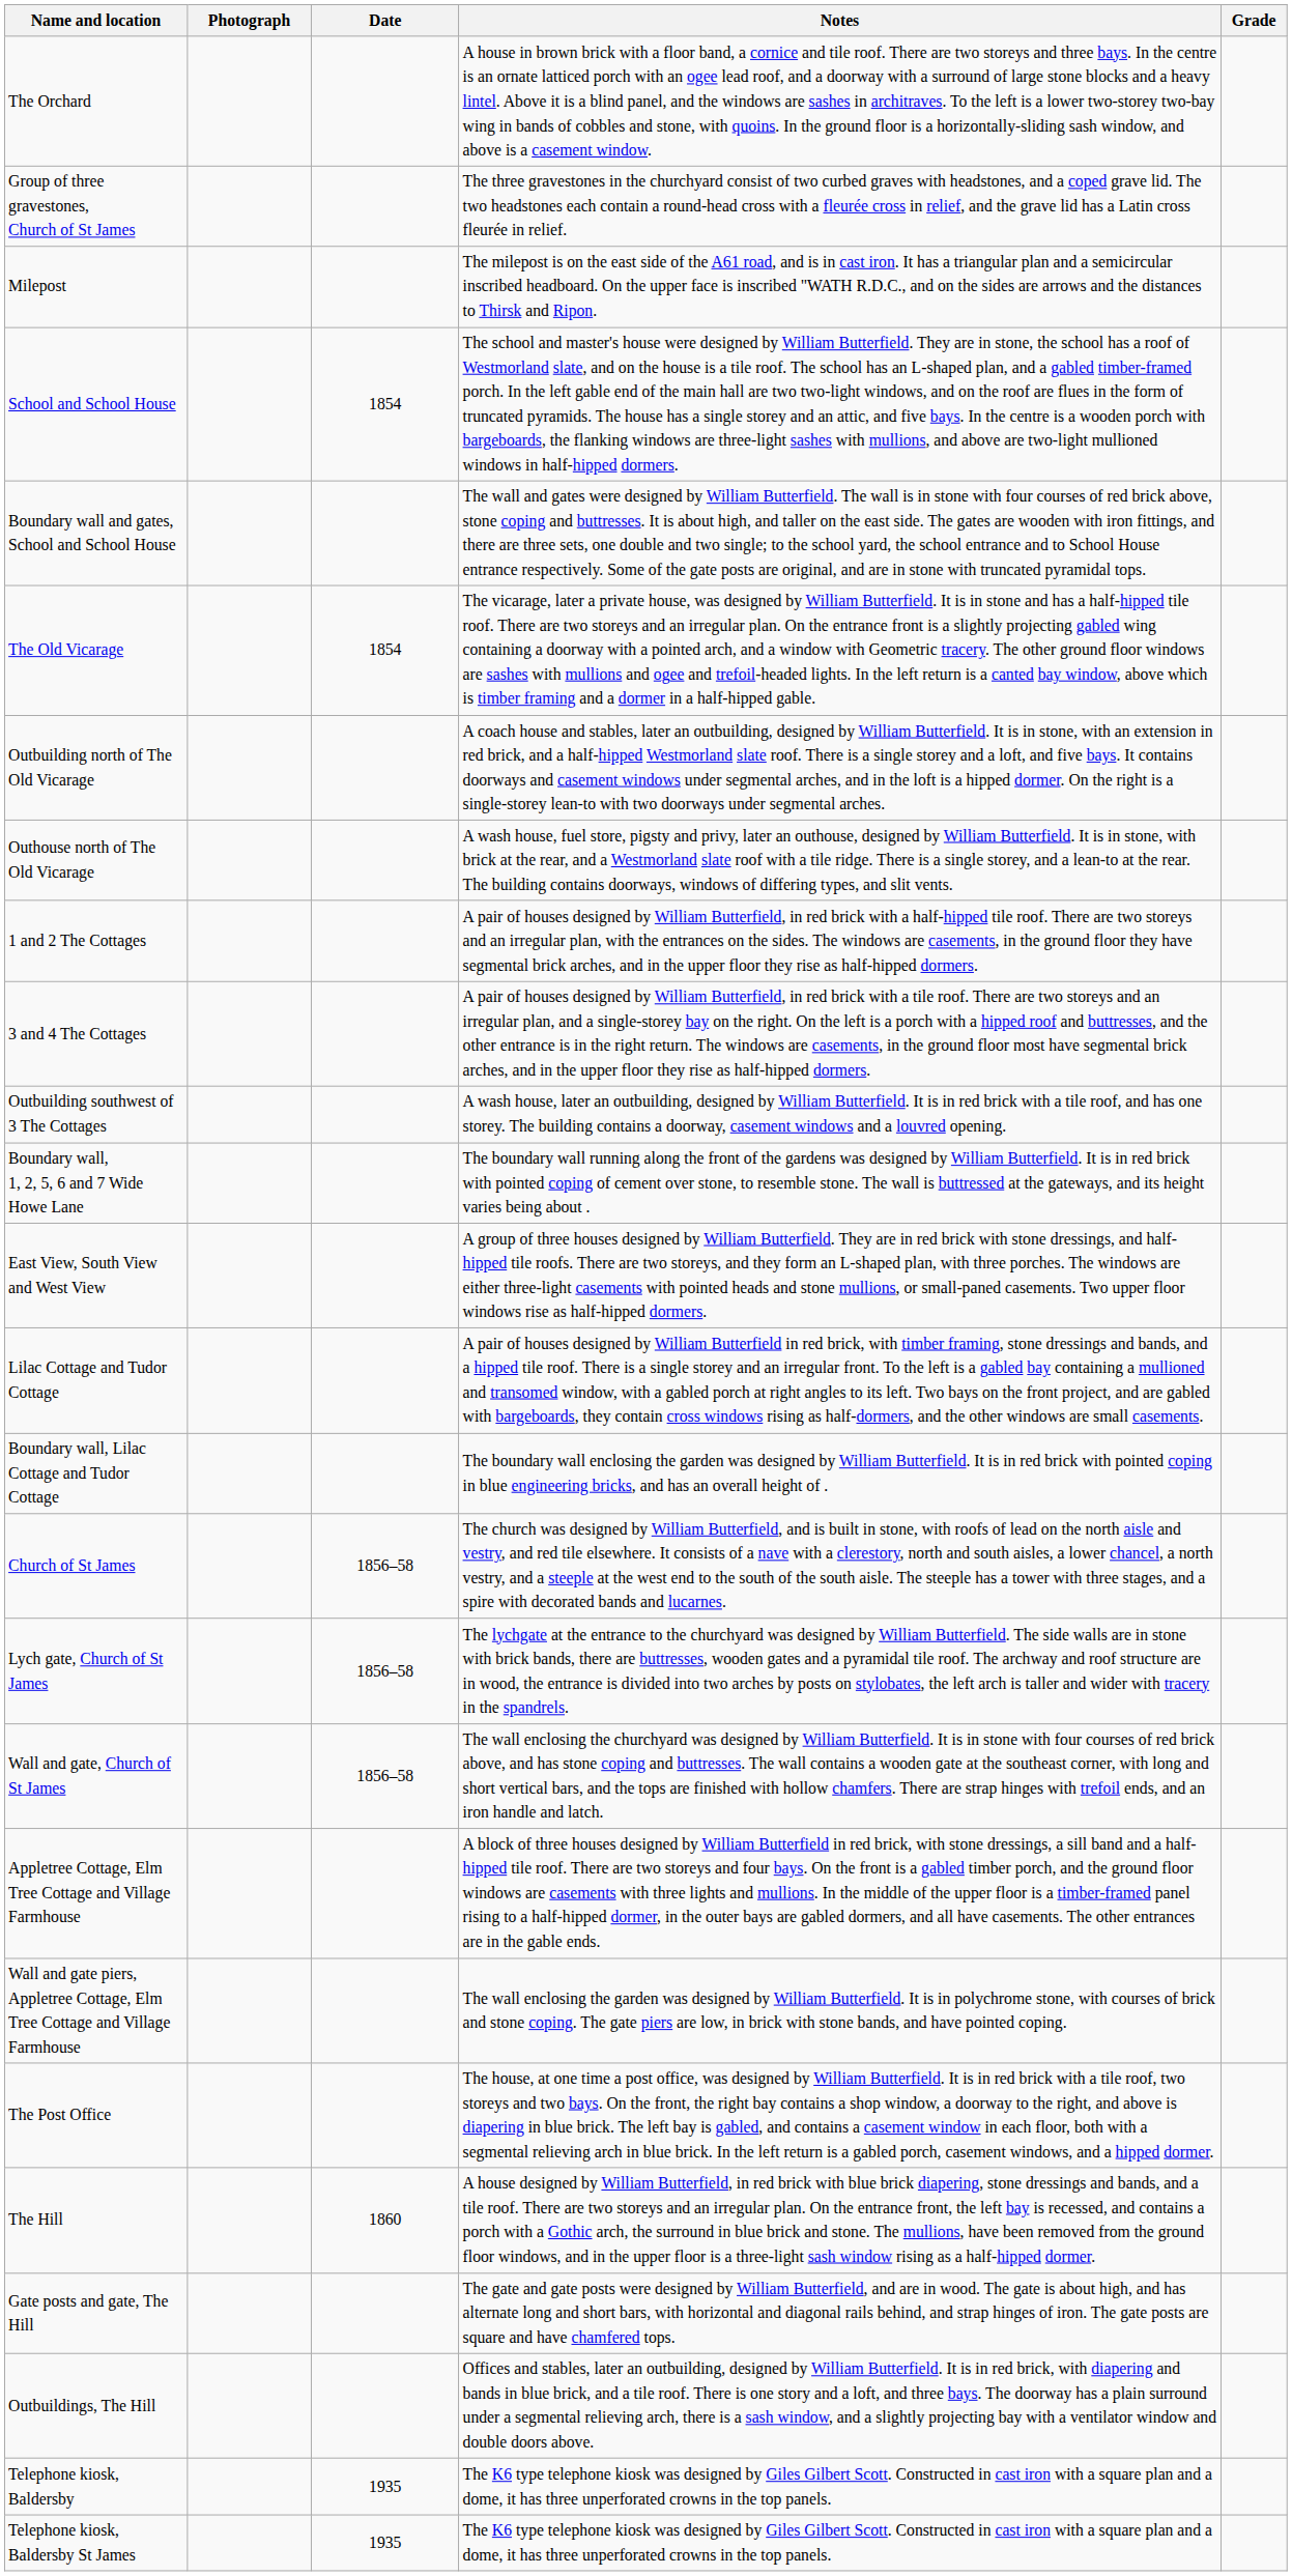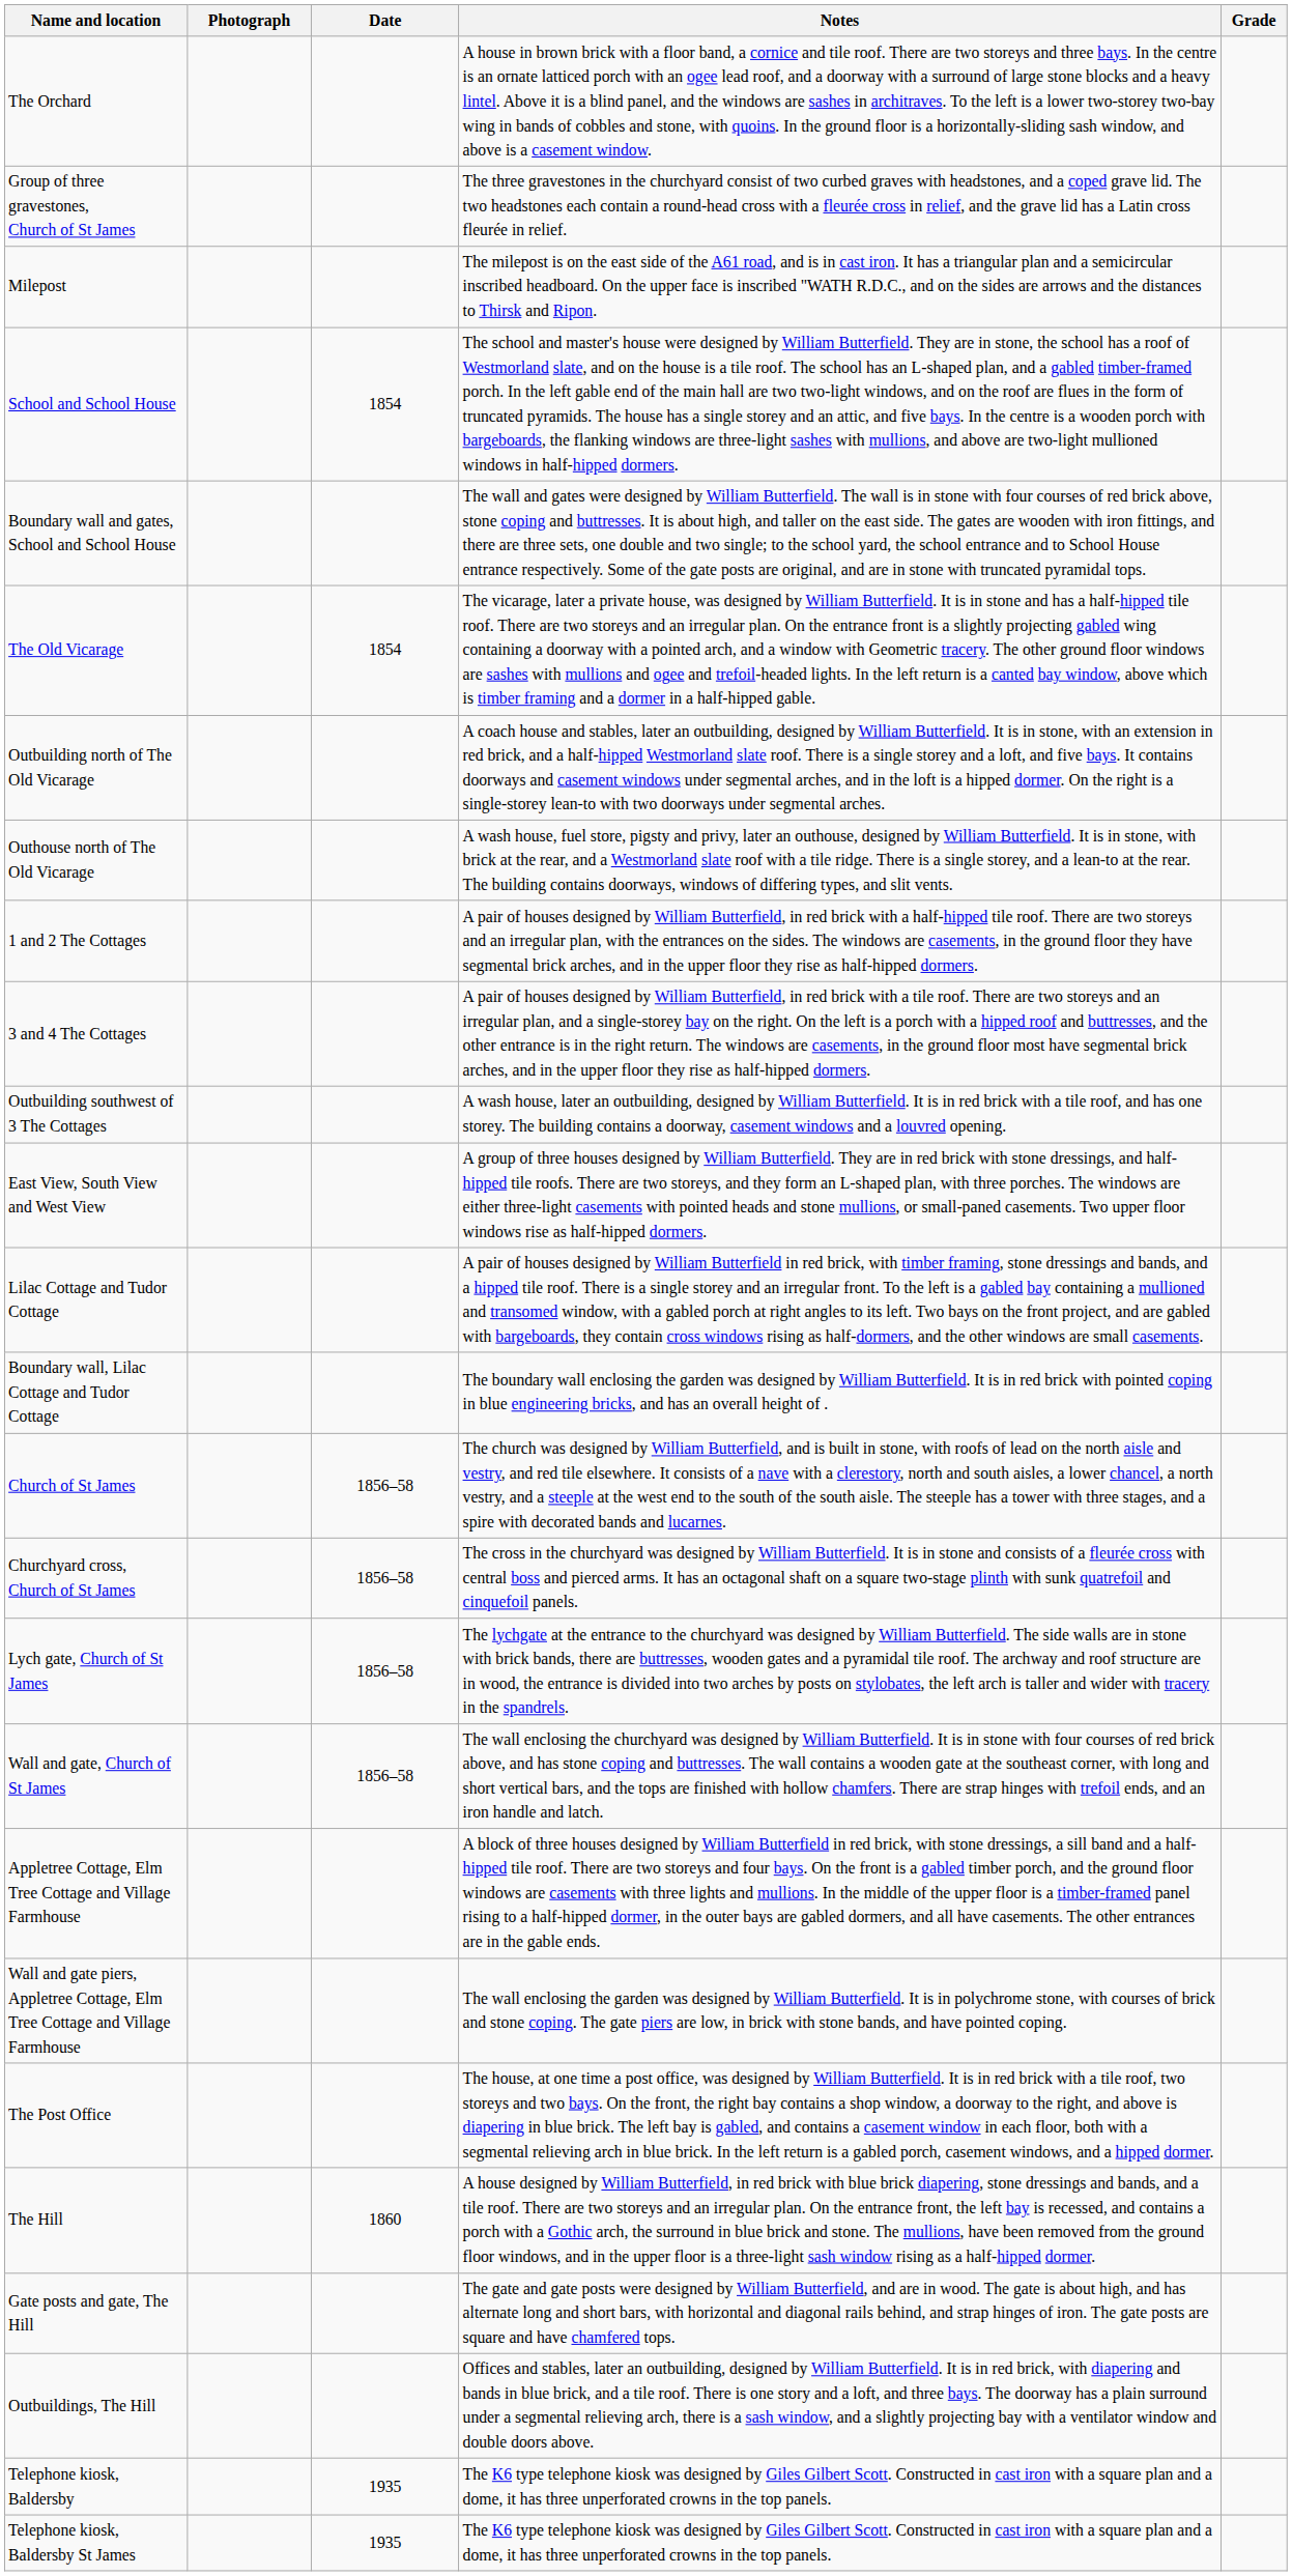 <table class="wikitable sortable plainrowheaders" style="width:100%; border:0px; text-align:left; line-height:150%">
 <tr>
 <th scope="col"  style="width:150px">Name and location</th>
 <th scope="col"  style="width:100px" class="unsortable">Photograph</th>
 <th scope="col"  style="width:120px">Date</th>
 <th scope="col"  style="width:650px" class="unsortable">Notes</th>
 <th scope="col"  style="width:50px">Grade</th>
 </tr>
 <tr>
 <td>The Orchard<br><small></small></td>
 <td></td>
 <td align="center"></td>
 <td>A house in brown brick with a floor band, a <a href='#'>cornice</a> and tile roof.  There are two storeys and three <a href='#'>bays</a>.  In the centre is an ornate latticed porch with an <a href='#'>ogee</a> lead roof, and a doorway with a surround of large stone blocks and a heavy <a href='#'>lintel</a>.  Above it is a blind  panel, and the windows are <a href='#'>sashes</a> in <a href='#'>architraves</a>.  To the left is a lower two-storey two-bay wing in bands of cobbles and stone, with <a href='#'>quoins</a>.  In the ground floor is a horizontally-sliding sash window, and above is a <a href='#'>casement window</a>.</td>
 <td align="center" ></td>
 </tr>
 <tr>
 <td>Group of three gravestones,<br><a href='#'>Church of St James</a><br><small></small></td>
 <td></td>
 <td align="center"></td>
 <td>The three gravestones in the churchyard consist of two curbed graves with headstones, and a <a href='#'>coped</a> grave lid.  The two headstones each contain a round-head cross with a <a href='#'>fleurée cross</a> in <a href='#'>relief</a>, and the grave lid has a Latin cross fleurée in relief.</td>
 <td align="center" ></td>
 </tr>
 <tr>
 <td>Milepost<br><small></small></td>
 <td></td>
 <td align="center"></td>
 <td>The milepost is on the east side of the <a href='#'>A61 road</a>, and is in <a href='#'>cast iron</a>.  It has a triangular plan and a semicircular inscribed headboard.  On the upper face is inscribed "WATH R.D.C., and on the sides are arrows and the distances to <a href='#'>Thirsk</a> and <a href='#'>Ripon</a>.</td>
 <td align="center" ></td>
 </tr>
 <tr>
 <td><a href='#'>School and School House</a><br><small></small></td>
 <td></td>
 <td align="center">1854</td>
 <td>The school and master's house were designed by <a href='#'>William Butterfield</a>.  They are in stone, the school has a roof of <a href='#'>Westmorland</a> <a href='#'>slate</a>, and on the house is a tile roof.  The school has an L-shaped plan, and a <a href='#'>gabled</a> <a href='#'>timber-framed</a> porch.  In the left gable end of the main hall are two two-light windows, and on the roof are flues in the form of truncated pyramids.  The house has a single storey and an attic, and five <a href='#'>bays</a>.  In the centre is a wooden porch with <a href='#'>bargeboards</a>, the flanking windows are three-light <a href='#'>sashes</a> with <a href='#'>mullions</a>, and above are two-light mullioned windows in half-<a href='#'>hipped</a> <a href='#'>dormers</a>.</td>
 <td align="center" ></td>
 </tr>
 <tr>
 <td>Boundary wall and gates,<br>School and School House<br><small></small></td>
 <td></td>
 <td align="center"></td>
 <td>The wall and gates were designed by <a href='#'>William Butterfield</a>.  The wall is in stone with four courses of red brick above, stone <a href='#'>coping</a> and <a href='#'>buttresses</a>.  It is about  high, and taller on the east side.  The gates are wooden with iron fittings, and there are three sets, one double and two single; to the school yard, the school entrance and to School House entrance respectively. Some of the gate posts are original, and are in stone with truncated pyramidal tops.</td>
 <td align="center" ></td>
 </tr>
 <tr>
 <td><a href='#'>The Old Vicarage</a><br><small></small></td>
 <td></td>
 <td align="center">1854</td>
 <td>The vicarage, later a private house, was designed by <a href='#'>William Butterfield</a>.  It is in stone and has a half-<a href='#'>hipped</a> tile roof.  There are two storeys and an irregular plan.  On the entrance front is a slightly projecting <a href='#'>gabled</a> wing containing a doorway with a pointed arch, and a window with Geometric <a href='#'>tracery</a>.  The other ground floor windows are <a href='#'>sashes</a> with <a href='#'>mullions</a> and <a href='#'>ogee</a> and <a href='#'>trefoil</a>-headed lights.  In the left return is a <a href='#'>canted</a> <a href='#'>bay window</a>, above which is <a href='#'>timber framing</a> and a <a href='#'>dormer</a> in a half-hipped gable.</td>
 <td align="center" ></td>
 </tr>
 <tr>
 <td>Outbuilding north of The Old Vicarage<br><small></small></td>
 <td></td>
 <td align="center"></td>
 <td>A coach house and stables, later an outbuilding, designed by <a href='#'>William Butterfield</a>.  It is in stone, with an extension in red brick, and a half-<a href='#'>hipped</a> <a href='#'>Westmorland</a> <a href='#'>slate</a> roof.  There is a single storey and a loft, and five <a href='#'>bays</a>.  It contains doorways and <a href='#'>casement windows</a> under segmental arches, and in the loft is a hipped <a href='#'>dormer</a>.  On the right is a single-storey lean-to with two doorways under segmental arches.</td>
 <td align="center" ></td>
 </tr>
 <tr>
 <td>Outhouse north of The Old Vicarage<br><small></small></td>
 <td></td>
 <td align="center"></td>
 <td>A wash house, fuel store, pigsty and privy, later an outhouse, designed by <a href='#'>William Butterfield</a>.  It is in stone, with brick at the rear, and a <a href='#'>Westmorland</a> <a href='#'>slate</a> roof with a tile ridge.  There is a single storey, and a lean-to at the rear.  The building contains doorways, windows of differing types, and slit vents.</td>
 <td align="center" ></td>
 </tr>
 <tr>
 <td>1 and 2 The Cottages<br><small></small></td>
 <td></td>
 <td align="center"></td>
 <td>A pair of houses designed by <a href='#'>William Butterfield</a>, in red brick with a half-<a href='#'>hipped</a> tile roof.  There are two storeys and an irregular plan, with the entrances on the sides.  The windows are <a href='#'>casements</a>, in the ground floor they have segmental brick arches, and in the upper floor they rise as half-hipped <a href='#'>dormers</a>.</td>
 <td align="center" ></td>
 </tr>
 <tr>
 <td>3 and 4 The Cottages<br><small></small></td>
 <td></td>
 <td align="center"></td>
 <td>A pair of houses designed by <a href='#'>William Butterfield</a>, in red brick with a tile roof.  There are two storeys and an irregular plan, and a single-storey <a href='#'>bay</a> on the right.  On the left is a porch with a <a href='#'>hipped roof</a> and <a href='#'>buttresses</a>, and the other entrance is in the right return.  The windows are <a href='#'>casements</a>, in the ground floor most have segmental brick arches, and in the upper floor they rise as half-hipped <a href='#'>dormers</a>.</td>
 <td align="center" ></td>
 </tr>
 <tr>
 <td>Outbuilding southwest of 3 The Cottages<br><small></small></td>
 <td></td>
 <td align="center"></td>
 <td>A wash house, later an outbuilding, designed by <a href='#'>William Butterfield</a>.  It is in red brick with a tile roof, and has one storey.  The building contains a doorway, <a href='#'>casement windows</a> and a <a href='#'>louvred</a> opening.</td>
 <td align="center" ></td>
 </tr>
 <tr>
-<td>Boundary wall,<br>1, 2, 5, 6 and 7 Wide Howe Lane<br><small></small></td>
-<td></td>
-<td align="center"></td>
-<td>The boundary wall running along the front of the gardens was designed by <a href='#'>William Butterfield</a>.  It is in red brick with pointed <a href='#'>coping</a> of cement over stone, to resemble stone.  The wall is <a href='#'>buttressed</a> at the gateways, and its height varies being about .</td>
-<td align="center" ></td>
-</tr>
-<tr>
 <td>East View, South View and West View<br><small></small></td>
 <td></td>
 <td align="center"></td>
 <td>A group of three houses designed by <a href='#'>William Butterfield</a>.  They are in red brick with stone dressings, and half-<a href='#'>hipped</a> tile roofs.  There are two storeys, and they form an L-shaped plan, with three porches.  The windows are either three-light <a href='#'>casements</a> with pointed heads and stone <a href='#'>mullions</a>, or small-paned casements.  Two upper floor windows rise as half-hipped <a href='#'>dormers</a>.</td>
 <td align="center" ></td>
 </tr>
 <tr>
 <td>Lilac Cottage and Tudor Cottage<br><small></small></td>
 <td></td>
 <td align="center"></td>
 <td>A pair of houses designed by <a href='#'>William Butterfield</a> in red brick, with <a href='#'>timber framing</a>, stone dressings and bands, and a <a href='#'>hipped</a> tile roof.  There is a single storey and an irregular front.  To the left is a <a href='#'>gabled</a> <a href='#'>bay</a> containing a <a href='#'>mullioned</a> and <a href='#'>transomed</a> window, with a gabled porch at right angles to its left.  Two bays on the front project, and are gabled with <a href='#'>bargeboards</a>, they contain <a href='#'>cross windows</a> rising as half-<a href='#'>dormers</a>, and the other windows are small <a href='#'>casements</a>.</td>
 <td align="center" ></td>
 </tr>
 <tr>
 <td>Boundary wall, Lilac Cottage and Tudor Cottage<br><small></small></td>
 <td></td>
 <td align="center"></td>
 <td>The boundary wall enclosing the garden was designed by <a href='#'>William Butterfield</a>.  It is in red brick with pointed <a href='#'>coping</a> in blue <a href='#'>engineering bricks</a>, and has an overall height of .</td>
 <td align="center" ></td>
 </tr>
 <tr>
 <td><a href='#'>Church of St James</a><br><small></small></td>
 <td></td>
 <td align="center">1856–58</td>
 <td>The church was designed by <a href='#'>William Butterfield</a>, and is built in stone, with roofs of lead on the north <a href='#'>aisle</a> and <a href='#'>vestry</a>, and red tile elsewhere.  It consists of a <a href='#'>nave</a> with a <a href='#'>clerestory</a>, north and south aisles, a lower <a href='#'>chancel</a>, a north vestry, and a <a href='#'>steeple</a> at the west end to the south of the south aisle.  The steeple has a tower with three stages, and a spire with decorated bands and <a href='#'>lucarnes</a>.</td>
+<td align="center" ></td>
+</tr>
+<tr>
+<td>Churchyard cross,<br><a href='#'>Church of St James</a><br><small></small></td>
+<td></td>
+<td align="center">1856–58</td>
+<td>The cross in the churchyard was designed by <a href='#'>William Butterfield</a>.  It is in stone and consists of a <a href='#'>fleurée cross</a> with central <a href='#'>boss</a> and pierced arms.  It has an octagonal shaft on a square two-stage <a href='#'>plinth</a> with sunk <a href='#'>quatrefoil</a> and <a href='#'>cinquefoil</a> panels.</td>
 <td align="center" ></td>
 </tr>
 <tr>
 <td>Lych gate, <a href='#'>Church of St James</a><br><small></small></td>
 <td></td>
 <td align="center">1856–58</td>
 <td>The <a href='#'>lychgate</a> at the entrance to the churchyard was designed by <a href='#'>William Butterfield</a>. The side walls are in stone with brick bands, there are <a href='#'>buttresses</a>, wooden gates and a pyramidal tile roof.  The archway and roof structure are in wood, the entrance is divided into two arches by posts on <a href='#'>stylobates</a>, the left arch is taller and wider with <a href='#'>tracery</a> in the <a href='#'>spandrels</a>.</td>
 <td align="center" ></td>
 </tr>
 <tr>
 <td>Wall and gate, <a href='#'>Church of St James</a><br><small></small></td>
 <td></td>
 <td align="center">1856–58</td>
 <td>The wall enclosing the churchyard was designed by <a href='#'>William Butterfield</a>.  It is in stone with four courses of red brick above, and has stone <a href='#'>coping</a> and <a href='#'>buttresses</a>.  The wall contains a wooden gate at the southeast corner, with long and short vertical bars, and the tops are finished with hollow <a href='#'>chamfers</a>. There are strap hinges with <a href='#'>trefoil</a> ends, and an iron handle and latch.</td>
 <td align="center" ></td>
 </tr>
 <tr>
 <td>Appletree Cottage, Elm Tree Cottage and Village Farmhouse<br><small></small></td>
 <td></td>
 <td align="center"></td>
 <td>A block of three houses designed by <a href='#'>William Butterfield</a> in red brick, with stone dressings, a sill band and a half-<a href='#'>hipped</a> tile roof.  There are two storeys and four <a href='#'>bays</a>.  On the front is a <a href='#'>gabled</a> timber porch, and the ground floor windows are <a href='#'>casements</a> with three lights and <a href='#'>mullions</a>.  In the middle of the upper floor is a <a href='#'>timber-framed</a> panel rising to a half-hipped <a href='#'>dormer</a>, in the outer bays are gabled dormers, and all have casements.  The other entrances are in the gable ends.</td>
 <td align="center" ></td>
 </tr>
 <tr>
 <td>Wall and gate piers, Appletree Cottage, Elm Tree Cottage and Village Farmhouse<br><small></small></td>
 <td></td>
 <td align="center"></td>
 <td>The wall enclosing the garden was designed by <a href='#'>William Butterfield</a>.  It is in polychrome stone, with courses of brick and stone <a href='#'>coping</a>.  The gate <a href='#'>piers</a> are low, in brick with stone bands, and have pointed coping.</td>
 <td align="center" ></td>
 </tr>
 <tr>
 <td>The Post Office<br><small></small></td>
 <td></td>
 <td align="center"></td>
 <td>The house, at one time a post office, was designed by <a href='#'>William Butterfield</a>.  It is in red brick with a tile roof, two storeys and two <a href='#'>bays</a>.  On the front, the right bay contains a shop window, a doorway to the right, and above is <a href='#'>diapering</a> in blue brick.  The left bay is <a href='#'>gabled</a>, and contains a <a href='#'>casement window</a> in each floor, both with a segmental relieving arch in blue brick.  In the left return is a gabled porch, casement windows, and a <a href='#'>hipped</a> <a href='#'>dormer</a>.</td>
 <td align="center" ></td>
 </tr>
 <tr>
 <td>The Hill<br><small></small></td>
 <td></td>
 <td align="center">1860</td>
 <td>A house designed by <a href='#'>William Butterfield</a>, in red brick with blue brick <a href='#'>diapering</a>, stone dressings and bands, and a tile roof.  There are two storeys and an irregular plan.  On the entrance front, the left <a href='#'>bay</a> is recessed, and contains a porch with a <a href='#'>Gothic</a> arch, the surround in blue brick and stone.  The <a href='#'>mullions</a>, have been removed from the ground floor windows, and in the upper floor is a three-light <a href='#'>sash window</a> rising as a half-<a href='#'>hipped</a> <a href='#'>dormer</a>.</td>
 <td align="center" ></td>
 </tr>
 <tr>
 <td>Gate posts and gate, The Hill<br><small></small></td>
 <td></td>
 <td align="center"></td>
 <td>The gate and gate posts were designed by <a href='#'>William Butterfield</a>, and are in wood.  The gate is about  high, and has alternate long and short bars, with horizontal and diagonal rails behind, and strap hinges of iron.  The gate posts are square and have <a href='#'>chamfered</a> tops.</td>
 <td align="center" ></td>
 </tr>
 <tr>
 <td>Outbuildings, The Hill<br><small></small></td>
 <td></td>
 <td align="center"></td>
 <td>Offices and stables, later an outbuilding, designed by <a href='#'>William Butterfield</a>.  It is in red brick, with <a href='#'>diapering</a> and bands in blue brick, and a tile roof.  There is one story and a loft, and three <a href='#'>bays</a>.  The doorway has a plain surround under a segmental relieving arch, there is a <a href='#'>sash window</a>, and a slightly projecting bay with a ventilator window and double doors above.</td>
 <td align="center" ></td>
 </tr>
 <tr>
 <td>Telephone kiosk, Baldersby<br><small></small></td>
 <td></td>
 <td align="center">1935</td>
 <td>The <a href='#'>K6</a> type telephone kiosk was designed by <a href='#'>Giles Gilbert Scott</a>.  Constructed in <a href='#'>cast iron</a> with a square plan and a dome, it has three unperforated crowns in the top panels.</td>
 <td align="center" ></td>
 </tr>
 <tr>
 <td>Telephone kiosk, Baldersby St James<br><small></small></td>
 <td></td>
 <td align="center">1935</td>
 <td>The <a href='#'>K6</a> type telephone kiosk was designed by <a href='#'>Giles Gilbert Scott</a>.  Constructed in <a href='#'>cast iron</a> with a square plan and a dome, it has three unperforated crowns in the top panels.</td>
 <td align="center" ></td>
 </tr>
 <tr>
 </tr>
 </table>
